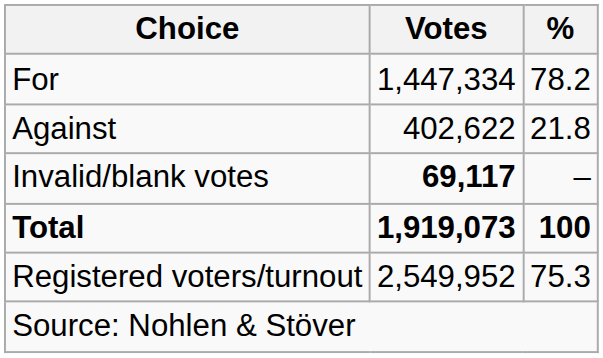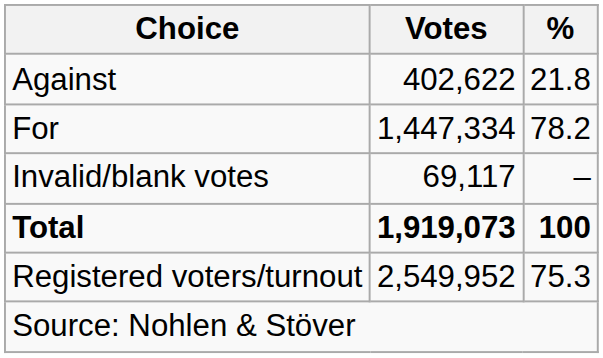 <table class=wikitable style=text-align:right>
 <tr>
 <th>Choice</th>
 <th>Votes</th>
 <th>%</th>
 </tr>
 <tr>
+<td align=left>Against</td>
+<td>402,622</td>
+<td>21.8</td>
+</tr>
+<tr>
 <td align=left>For</td>
 <td>1,447,334</td>
 <td>78.2</td>
 </tr>
 <tr>
-<td align=left>Against</td>
-<td>402,622</td>
-<td>21.8</td>
-</tr>
-<tr>
 <td align=left>Invalid/blank votes</td>
-<td><strong>69,117</strong></td>
+<td>69,117</td>
 <td>–</td>
 </tr>
 <tr>
 <td align=left><strong>Total</strong></td>
 <td><strong>1,919,073</strong></td>
 <td><strong>100</strong></td>
 </tr>
 <tr>
 <td align=left>Registered voters/turnout</td>
 <td>2,549,952</td>
 <td>75.3</td>
 </tr>
 <tr>
 <td align=left colspan=3>Source: Nohlen & Stöver</td>
 </tr>
 </table>
